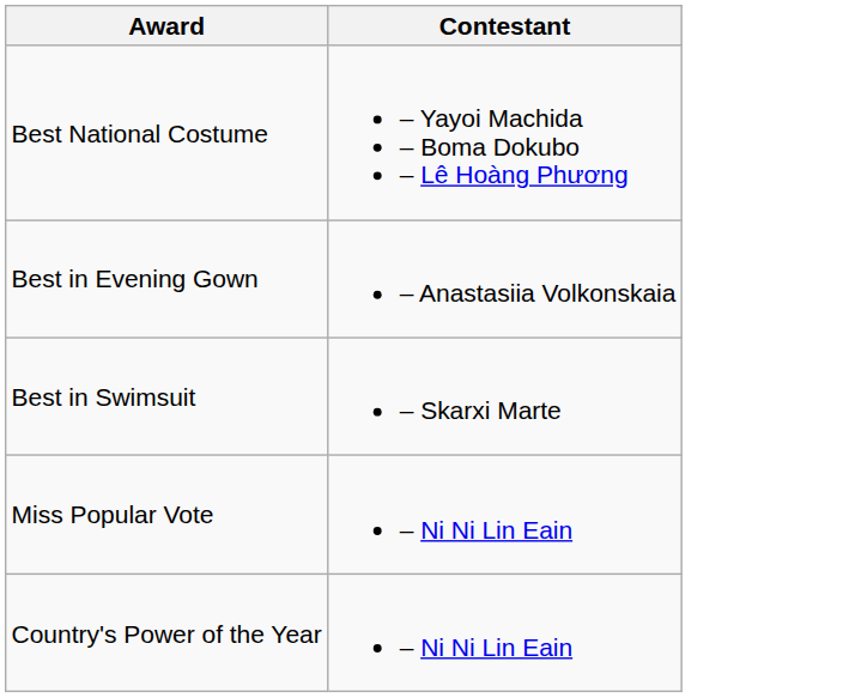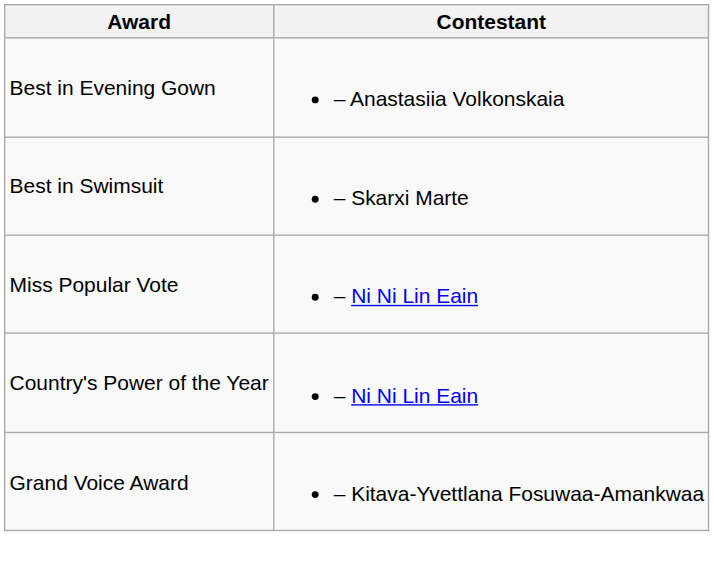 <table class="wikitable" style="font-size: 95%;">
 <tr>
 <th>Award</th>
 <th>Contestant</th>
-</tr>
-<tr>
-<td>Best National Costume</td>
-<td><br><ul><li> – Yayoi Machida</li><li> – Boma Dokubo</li><li> – <a href='#'>Lê Hoàng Phương</a></li></ul></td>
 </tr>
 <tr>
 <td>Best in Evening Gown</td>
 <td><br><ul><li> – Anastasiia Volkonskaia</li></ul></td>
 </tr>
 <tr>
 <td>Best in Swimsuit</td>
 <td><br><ul><li> – Skarxi Marte</li></ul></td>
 </tr>
 <tr>
 <td>Miss Popular Vote</td>
 <td><br><ul><li> – <a href='#'>Ni Ni Lin Eain</a></li></ul></td>
 </tr>
 <tr>
 <td>Country's Power of the Year</td>
 <td><br><ul><li> – <a href='#'>Ni Ni Lin Eain</a></li></ul></td>
 </tr>
+<tr>
+<td>Grand Voice Award</td>
+<td><br><ul><li> – Kitava-Yvettlana Fosuwaa-Amankwaa</li></ul></td>
+</tr>
 </table>
